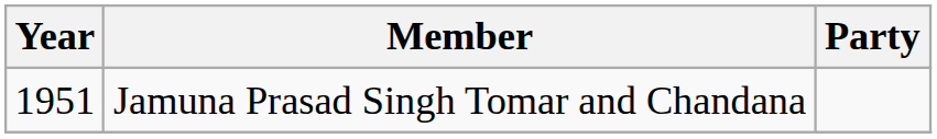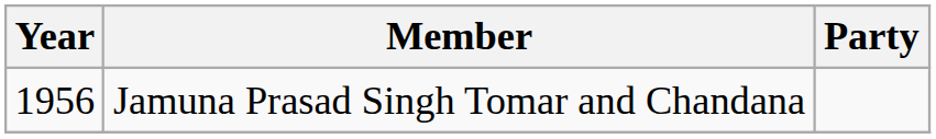 <table class="wikitable sortable">
 <tr>
 <th>Year</th>
 <th>Member</th>
 <th colspan="2">Party</th>
 </tr>
 <tr>
-<td>1951</td>
+<td>1956</td>
 <td>Jamuna Prasad Singh Tomar and Chandana</td>
 <td></td>
 </tr>
 <tr>
 </tr>
 </table>
